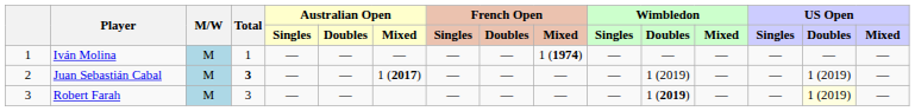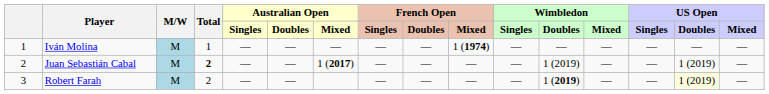 <table class="wikitable mw-datatable sortable" style="text-align:center;">
 <tr>
 <th data-sort-type="number" width="5%" rowspan="2"></th>
 <th width="15%" rowspan="2">Player</th>
 <th width="5%"  rowspan="2">M/W</th>
 <th rowspan="2">Total</th>
 <th colspan="3" style="background:#ffc;">Australian Open</th>
 <th colspan="3" style="background:#ebc2af;">French Open</th>
 <th colspan="3" style="background:#cfc;">Wimbledon</th>
 <th colspan="3" style="background:#ccf;">US Open</th>
 </tr>
 <tr>
 <th style="background:#ffc; width:60px;">Singles</th>
 <th style="background:#ffc; width:60px;">Doubles</th>
 <th style="background:#ffc; width:60px;">Mixed</th>
 <th style="background:#ebc2af; width:60px;">Singles</th>
 <th style="background:#ebc2af; width:60px;">Doubles</th>
 <th style="background:#ebc2af; width:60px;">Mixed</th>
 <th style="background:#cfc; width:60px;">Singles</th>
 <th style="background:#cfc; width:60px;">Doubles</th>
 <th style="background:#cfc; width:60px;">Mixed</th>
 <th style="background:#ccf; width:60px;">Singles</th>
 <th style="background:#ccf; width:60px;">Doubles</th>
 <th style="background:#ccf; width:60px;">Mixed</th>
 </tr>
 <tr>
 <td>1</td>
 <td style="text-align:left"><a href='#'>Iván Molina</a></td>
 <td style="background:lightblue;">M</td>
 <td>1</td>
 <td>—</td>
 <td>—</td>
 <td>—</td>
 <td>—</td>
 <td>—</td>
 <td>1 (<strong>1974</strong>)</td>
 <td>—</td>
 <td>—</td>
 <td>—</td>
 <td>—</td>
 <td>—</td>
 <td>—</td>
 </tr>
 <tr>
 <td>2</td>
 <td style="text-align:left"><a href='#'>Juan Sebastián Cabal</a></td>
 <td style="background:lightblue;">M</td>
-<td><strong>3</strong></td>
+<td><strong>2</strong></td>
 <td>—</td>
 <td>—</td>
 <td>1 (<strong>2017</strong>)</td>
 <td>—</td>
 <td>—</td>
 <td>—</td>
 <td>—</td>
 <td>1 (2019)</td>
 <td>—</td>
 <td>—</td>
 <td>1 (2019)</td>
 <td>—</td>
 </tr>
 <tr>
 <td>3</td>
 <td style="text-align:left"><a href='#'>Robert Farah</a></td>
 <td style="background:lightblue;">M</td>
-<td>3</td>
+<td>2</td>
 <td>—</td>
 <td>—</td>
 <td></td>
 <td>—</td>
 <td>—</td>
 <td>—</td>
 <td>—</td>
 <td>1 (<strong>2019</strong>)</td>
 <td>—</td>
 <td>—</td>
 <td style="background: lightyellow;">1 (2019)</td>
 <td>—</td>
 </tr>
 </table>
